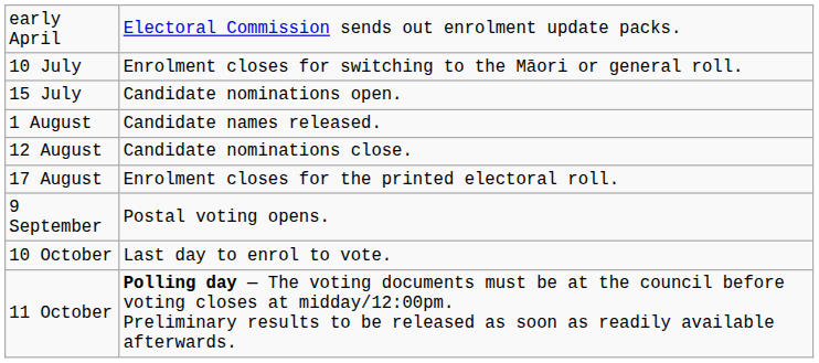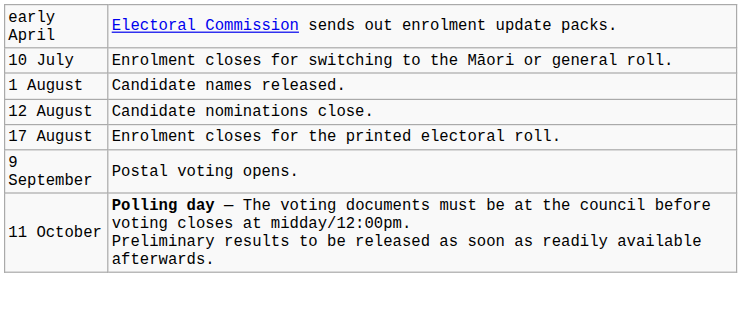 <table class="wikitable">
 <tr>
 <td>early April</td>
 <td><a href='#'>Electoral Commission</a> sends out enrolment update packs.</td>
 </tr>
 <tr>
 <td>10 July</td>
 <td>Enrolment closes for switching to the Māori or general roll.</td>
-</tr>
-<tr>
-<td>15 July</td>
-<td>Candidate nominations open.</td>
 </tr>
 <tr>
 <td>1 August</td>
 <td>Candidate names released.</td>
 </tr>
 <tr>
 <td>12 August</td>
 <td>Candidate nominations close.</td>
 </tr>
 <tr>
 <td>17 August</td>
 <td>Enrolment closes for the printed electoral roll.</td>
 </tr>
 <tr>
 <td>9 September</td>
 <td>Postal voting opens.<br></td>
 </tr>
 <tr>
-<td>10 October</td>
-<td>Last day to enrol to vote.</td>
-</tr>
-<tr>
 <td>11 October</td>
 <td><strong>Polling day</strong> — The voting documents must be at the council before voting closes at midday/12:00pm.<br>Preliminary results to be released as soon as readily available afterwards.</td>
 </tr>
 </table>
